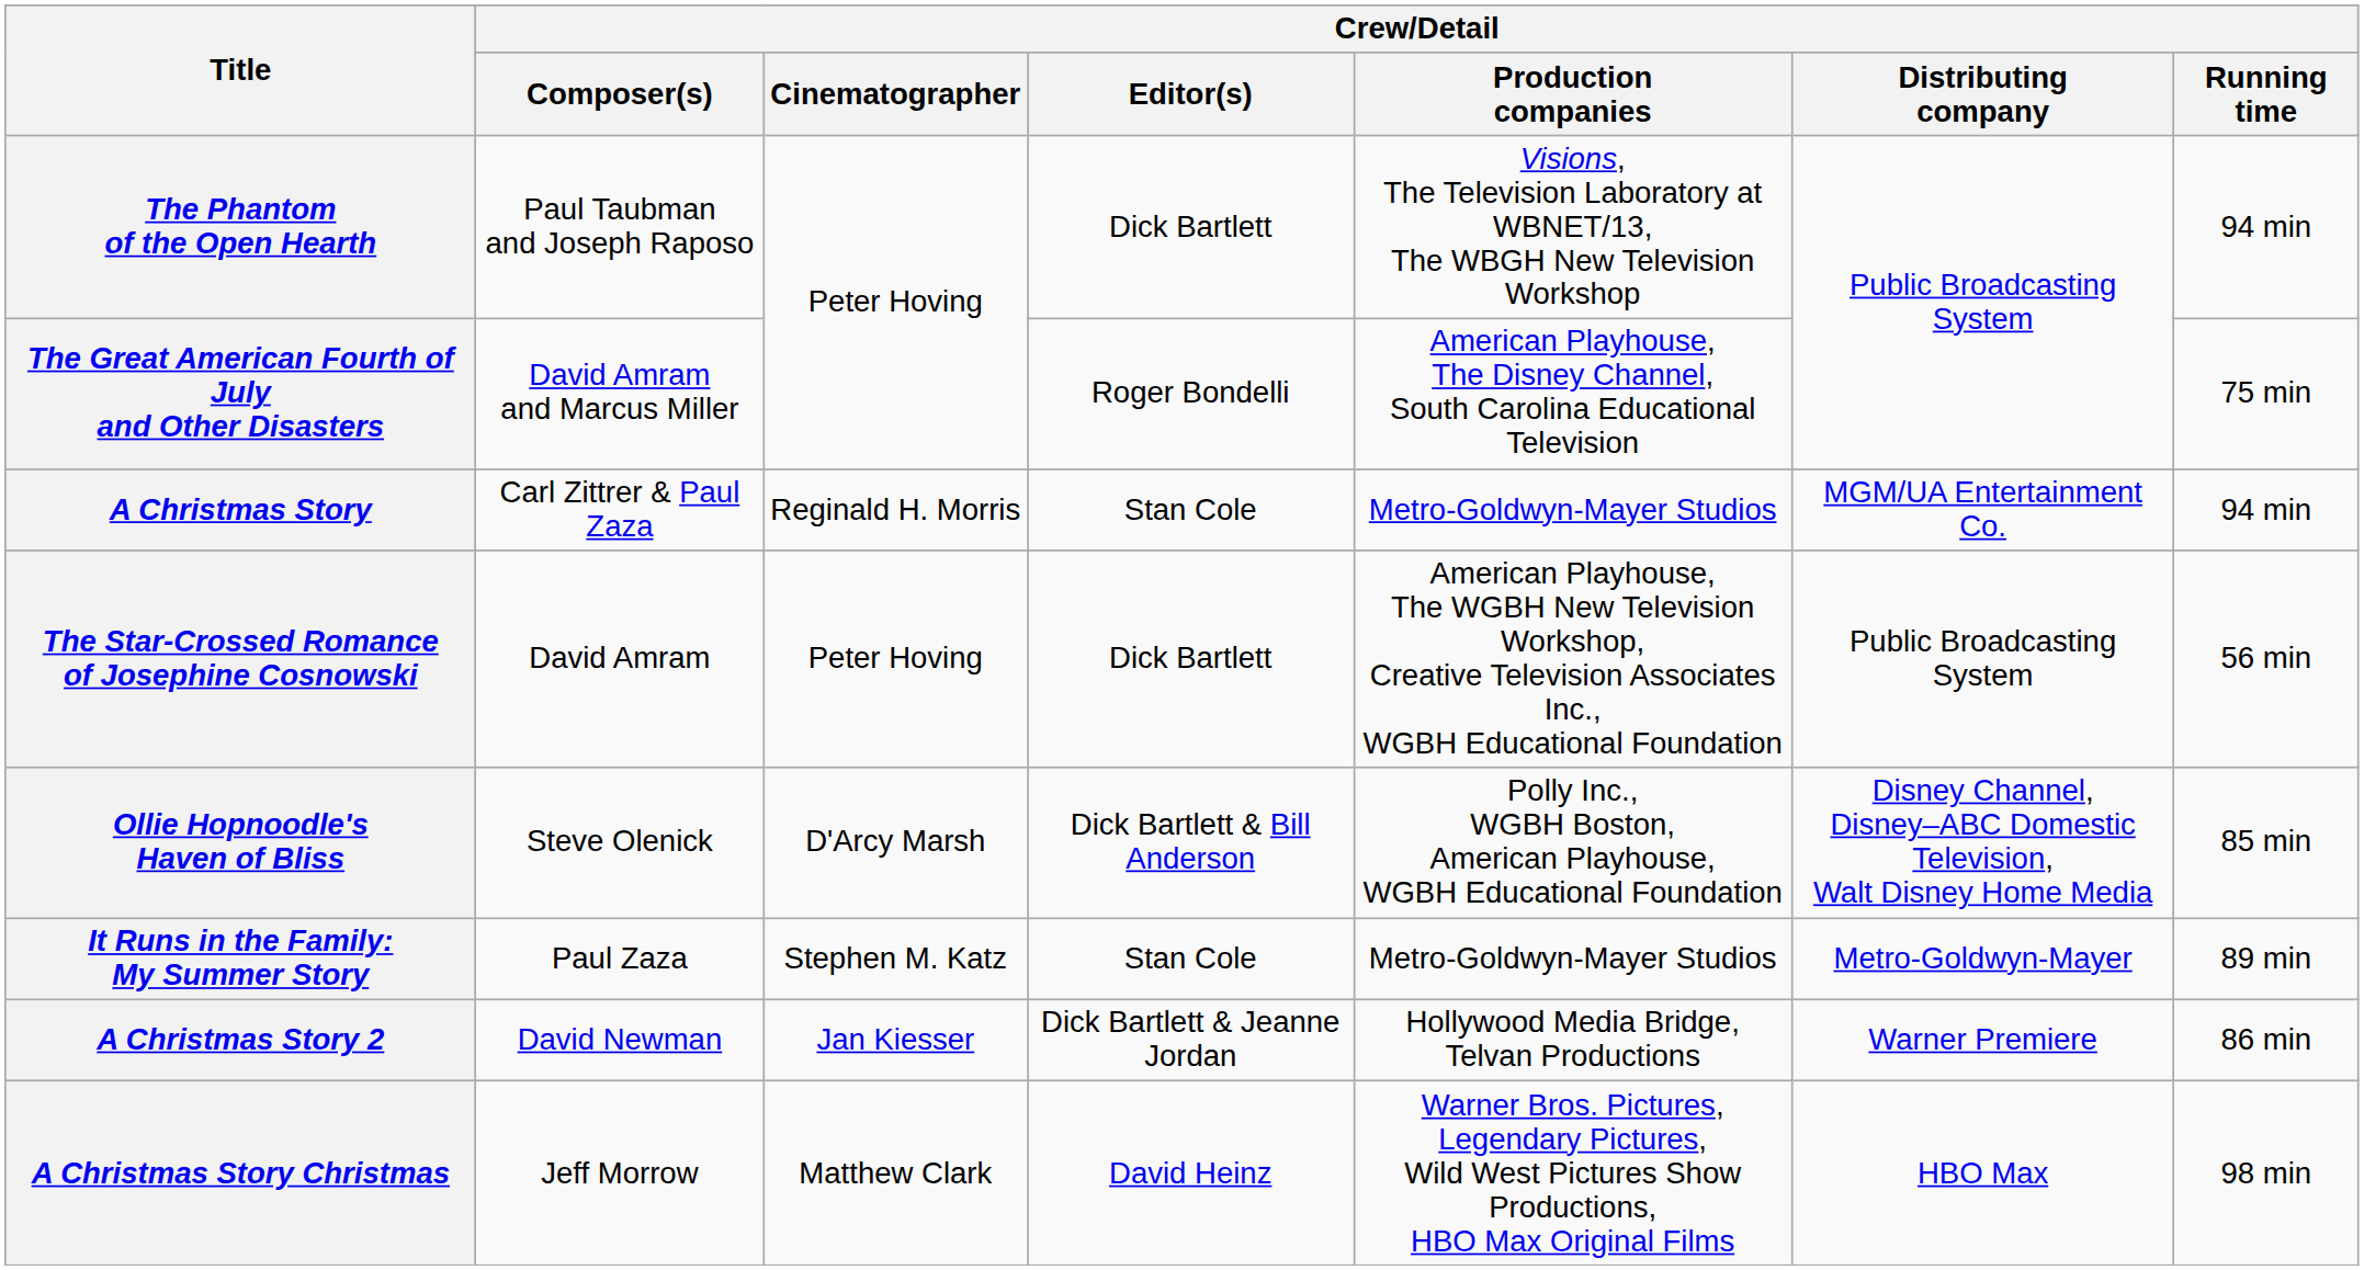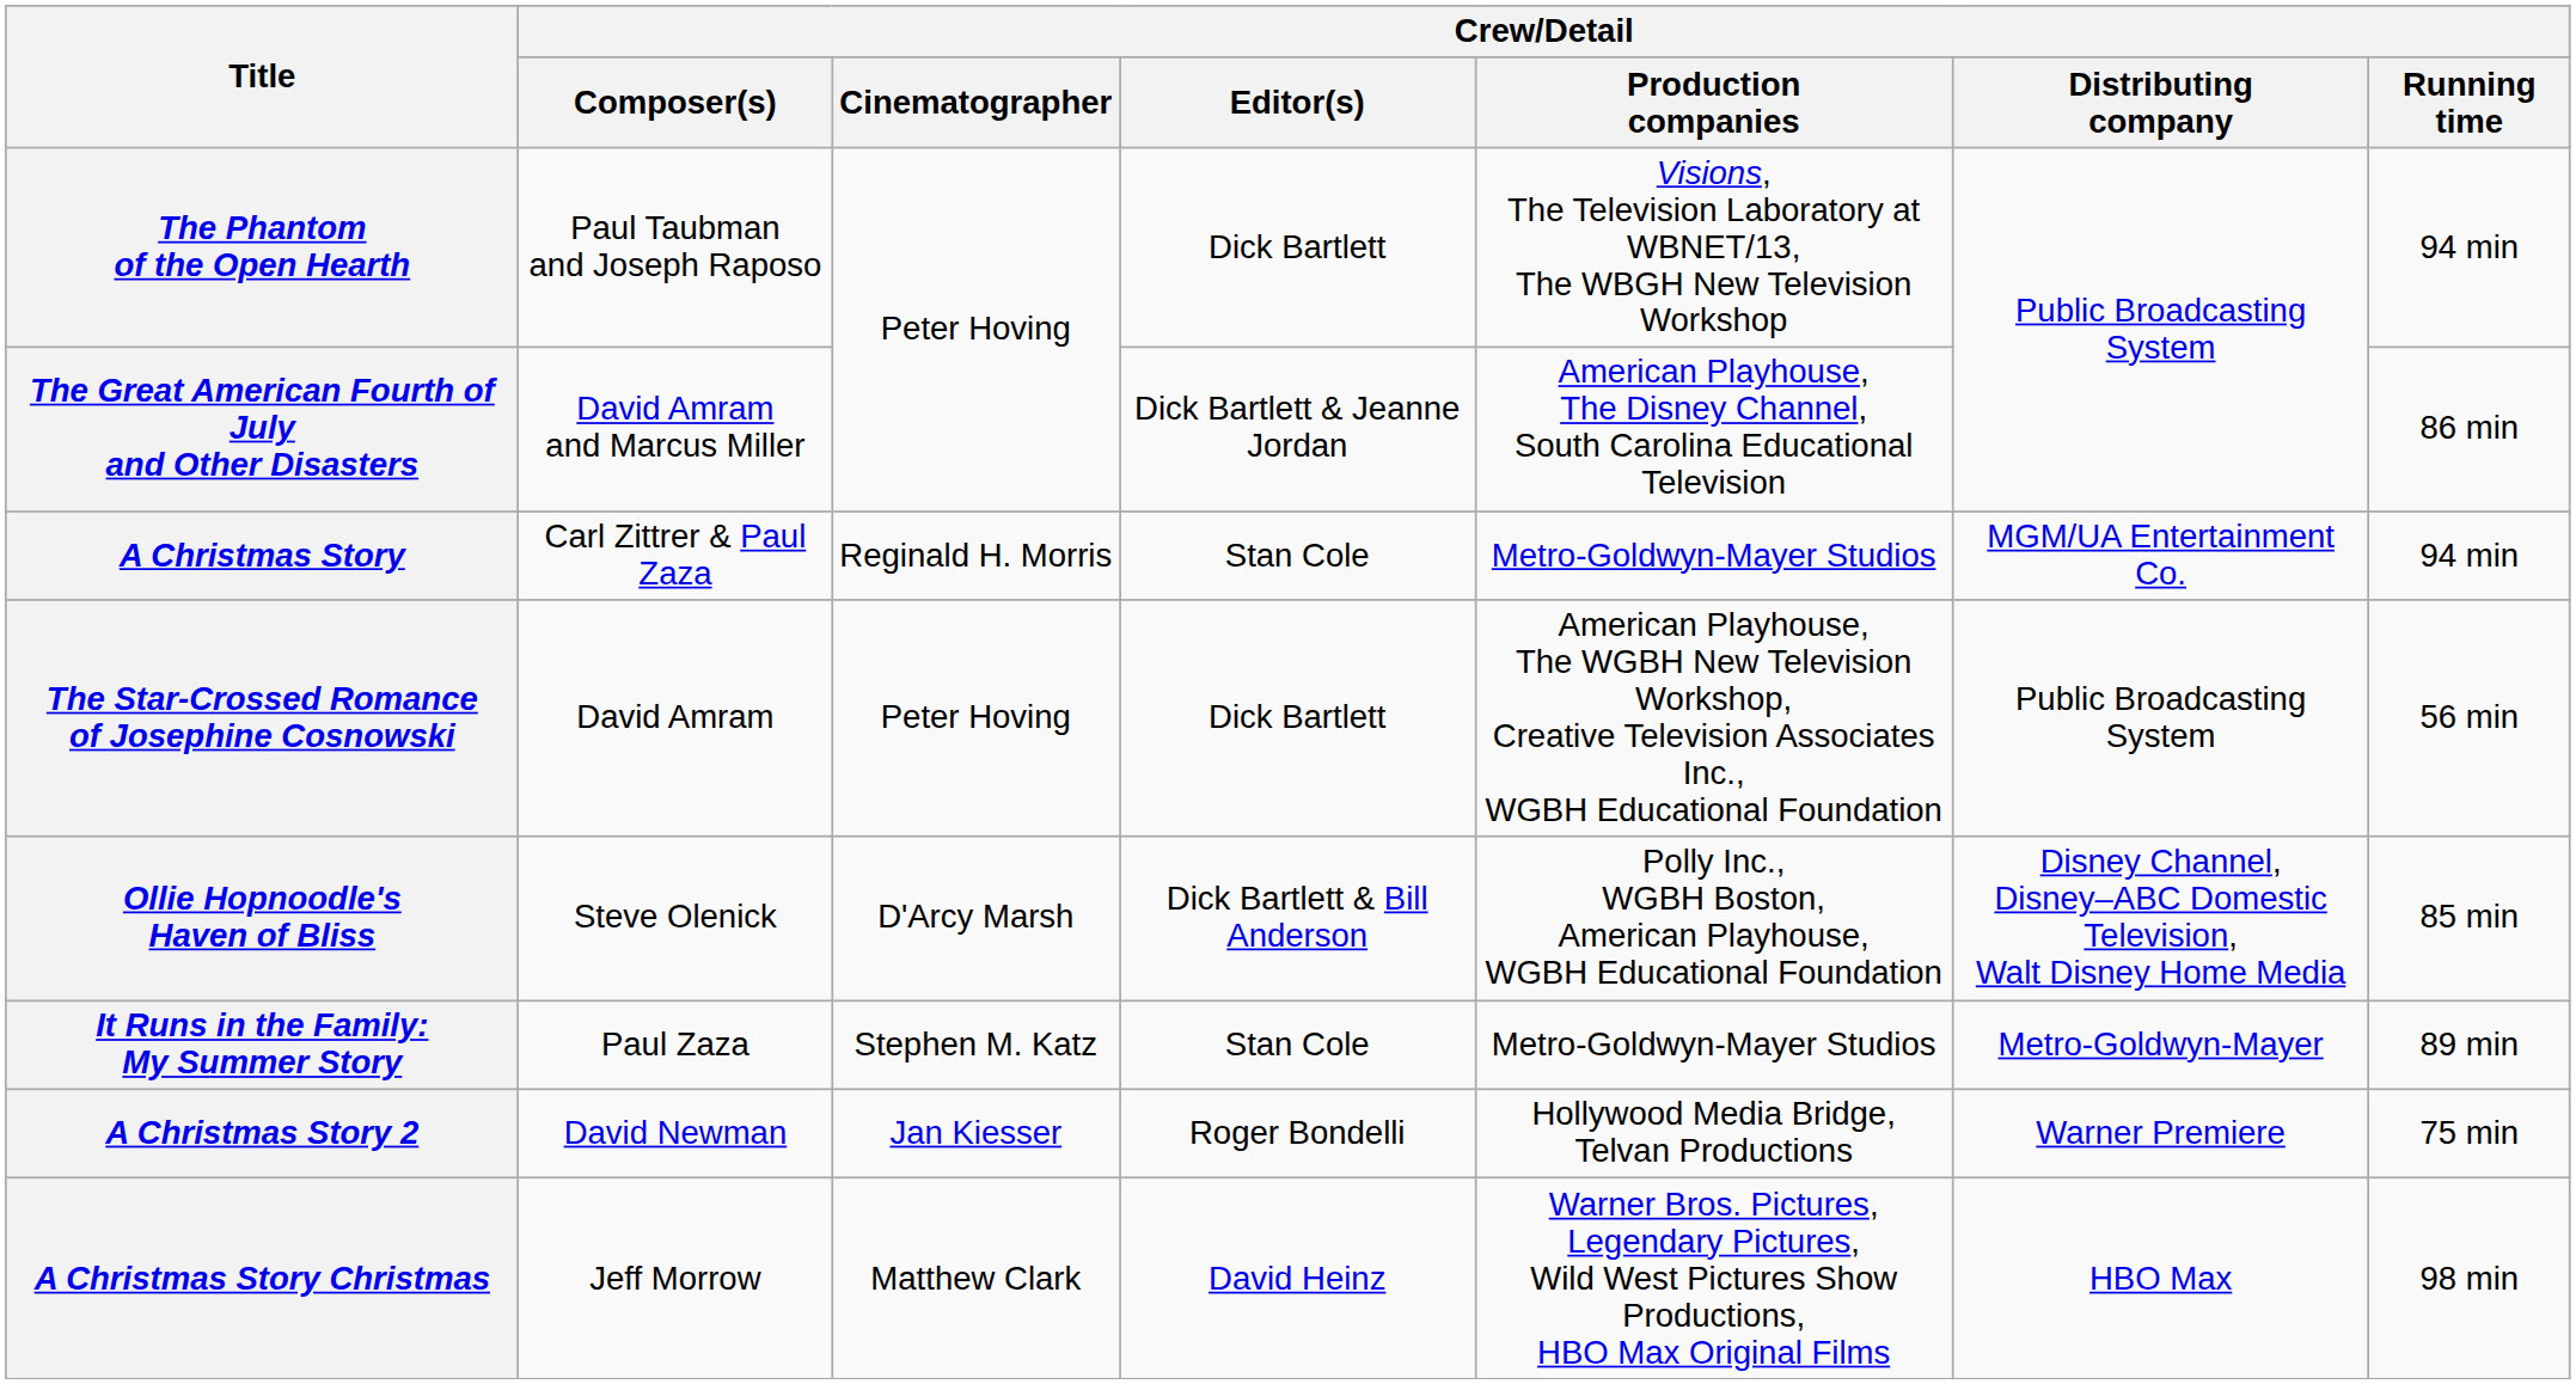 <table class="wikitable sortable" style="text-align:center;">
 <tr>
 <th scope="col" rowspan="2" style="width:20%;">Title</th>
 <th scope="col" colspan="7">Crew/Detail</th>
 </tr>
 <tr>
 <th scope="col" style="text-align:center;">Composer(s)</th>
 <th scope="col" style="text-align:center;">Cinematographer</th>
 <th scope="col" style="text-align:center;">Editor(s)</th>
 <th scope="col" style="text-align:center;" style="width:23%;">Production <br>companies</th>
 <th scope="col" style="text-align:center;">Distributing <br>company</th>
 <th scope="col" style="text-align:center;">Running time</th>
 </tr>
 <tr>
 <th scope="row"><em><a href='#'>The Phantom <br>of the Open Hearth</a></em></th>
 <td>Paul Taubman <br>and Joseph Raposo</td>
 <td rowspan="2">Peter Hoving</td>
 <td>Dick Bartlett</td>
 <td><em><a href='#'>Visions</a></em>, <br>The Television Laboratory at WBNET/13, <br>The WBGH New Television Workshop</td>
 <td rowspan="2"><a href='#'>Public Broadcasting System</a></td>
 <td>94 min</td>
 </tr>
 <tr>
 <th scope="row"><em><a href='#'>The Great American Fourth of July <br>and Other Disasters</a></em></th>
 <td><a href='#'>David Amram</a> <br>and Marcus Miller</td>
-<td>Roger Bondelli</td>
+<td>Dick Bartlett & Jeanne Jordan</td>
 <td><a href='#'>American Playhouse</a>, <br><a href='#'>The Disney Channel</a>, <br>South Carolina Educational Television</td>
-<td>75 min</td>
+<td>86 min</td>
 </tr>
 <tr>
 <th scope="row"><em><a href='#'>A Christmas Story</a></em></th>
 <td>Carl Zittrer & <a href='#'>Paul Zaza</a></td>
 <td>Reginald H. Morris</td>
 <td>Stan Cole</td>
 <td><a href='#'>Metro-Goldwyn-Mayer Studios</a></td>
 <td><a href='#'>MGM/UA Entertainment Co.</a></td>
 <td>94 min</td>
 </tr>
 <tr>
 <th scope="row"><em><a href='#'>The Star-Crossed Romance <br>of Josephine Cosnowski</a></em></th>
 <td>David Amram</td>
 <td>Peter Hoving</td>
 <td>Dick Bartlett</td>
 <td>American Playhouse, <br>The WGBH New Television Workshop, <br>Creative Television Associates Inc., <br>WGBH Educational Foundation</td>
 <td>Public Broadcasting System</td>
 <td>56 min</td>
 </tr>
 <tr>
 <th scope="row"><em><a href='#'>Ollie Hopnoodle's <br>Haven of Bliss</a></em></th>
 <td>Steve Olenick</td>
 <td>D'Arcy Marsh</td>
 <td>Dick Bartlett & <a href='#'>Bill Anderson</a></td>
 <td>Polly Inc., <br>WGBH Boston, <br>American Playhouse, <br>WGBH Educational Foundation</td>
 <td><a href='#'>Disney Channel</a>, <br><a href='#'>Disney–ABC Domestic Television</a>, <br><a href='#'>Walt Disney Home Media</a></td>
 <td>85 min</td>
 </tr>
 <tr>
 <th scope="row"><em><a href='#'>It Runs in the Family: <br>My Summer Story</a></em></th>
 <td>Paul Zaza</td>
 <td>Stephen M. Katz</td>
 <td>Stan Cole</td>
 <td>Metro-Goldwyn-Mayer Studios</td>
 <td><a href='#'>Metro-Goldwyn-Mayer</a></td>
 <td>89 min</td>
 </tr>
 <tr>
 <th scope="row"><em><a href='#'>A Christmas Story 2</a></em></th>
 <td><a href='#'>David Newman</a></td>
 <td><a href='#'>Jan Kiesser</a></td>
-<td>Dick Bartlett & Jeanne Jordan</td>
+<td>Roger Bondelli</td>
 <td>Hollywood Media Bridge, <br>Telvan Productions</td>
 <td><a href='#'>Warner Premiere</a></td>
-<td>86 min</td>
+<td>75 min</td>
 </tr>
 <tr>
 <th scope="row"><em><a href='#'>A Christmas Story Christmas</a></em></th>
 <td>Jeff Morrow</td>
 <td>Matthew Clark</td>
 <td><a href='#'>David Heinz</a></td>
 <td><a href='#'>Warner Bros. Pictures</a>, <br><a href='#'>Legendary Pictures</a>, <br>Wild West Pictures Show Productions, <br><a href='#'>HBO Max Original Films</a></td>
 <td><a href='#'>HBO Max</a></td>
 <td>98 min</td>
 </tr>
 <tr>
 </tr>
 </table>
